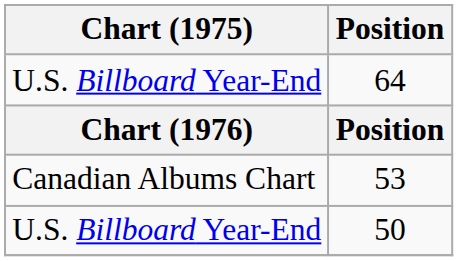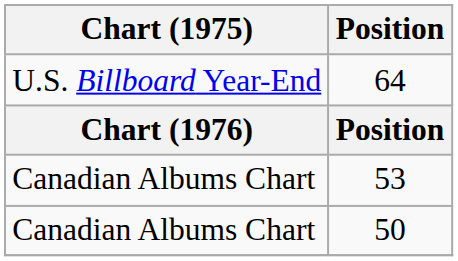 <table class="wikitable" style="text-align:center;">
 <tr>
 <th>Chart (1975)</th>
 <th>Position</th>
 </tr>
 <tr>
 <td align="left">U.S. <a href='#'><em>Billboard</em> Year-End</a></td>
 <td>64</td>
 </tr>
 <tr>
 <th>Chart (1976)</th>
 <th>Position</th>
 </tr>
 <tr>
 <td align="left">Canadian Albums Chart</td>
 <td>53</td>
 </tr>
 <tr>
-<td align="left">U.S. <a href='#'><em>Billboard</em> Year-End</a></td>
+<td align="left">Canadian Albums Chart</td>
 <td>50</td>
 </tr>
 <tr>
 </tr>
 </table>
